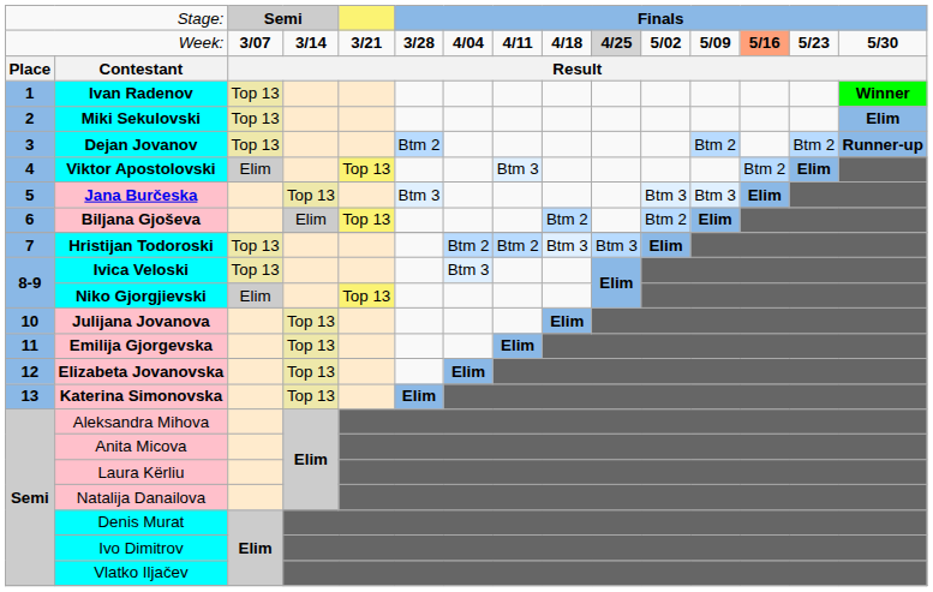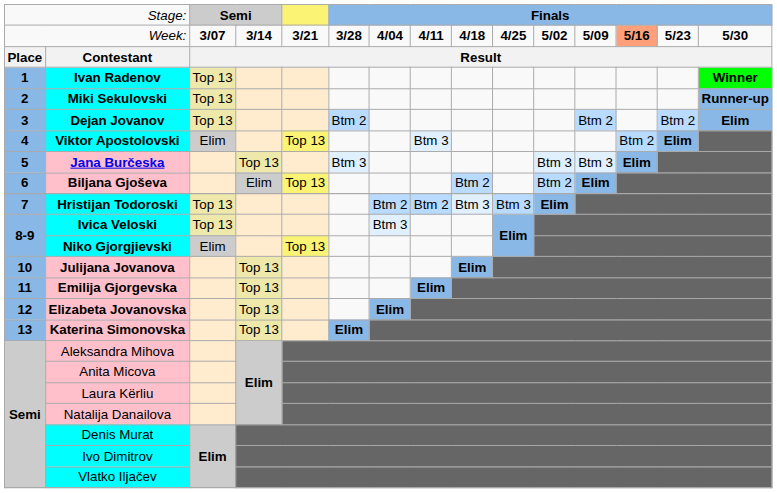 <table class="wikitable" style="margin:1em auto; text-align:center; font-size:85%">
 <tr>
 <td align="right" colspan=2><em>Stage:</em></td>
 <td bgcolor="CCCCCC" colspan=2><strong>Semi</strong></td>
 <td bgcolor="#FBF373" align="center"></td>
 <td bgcolor="8AB8E6" colspan=10><strong>Finals</strong></td>
 </tr>
 <tr>
 <td align="right" colspan=2><em>Week:</em></td>
 <td><strong>3/07</strong></td>
 <td><strong>3/14</strong></td>
 <td><strong>3/21</strong></td>
 <td><strong>3/28</strong></td>
 <td><strong>4/04</strong></td>
 <td><strong>4/11</strong></td>
 <td><strong>4/18</strong></td>
-<td style="background: lightgrey;"><strong>4/25</strong></td>
+<td><strong>4/25</strong></td>
 <td><strong>5/02</strong></td>
 <td><strong>5/09</strong></td>
 <td style="background: lightsalmon;"><strong>5/16</strong></td>
 <td><strong>5/23</strong></td>
 <td><strong>5/30</strong></td>
 </tr>
 <tr>
 <th>Place</th>
 <th>Contestant</th>
 <th align="center" colspan=13>Result</th>
 </tr>
 <tr>
 <td bgcolor="8AB8E6"><strong>1</strong></td>
 <td bgcolor="cyan"><strong>Ivan Radenov</strong></td>
 <td style="background:palegoldenrod; text-align:center;">Top 13</td>
 <td bgcolor="#FFEBCD"></td>
 <td bgcolor="#FFEBCD"></td>
 <td></td>
 <td></td>
 <td></td>
 <td></td>
 <td></td>
 <td></td>
 <td></td>
 <td></td>
 <td></td>
 <td bgcolor="lime"><strong>Winner</strong></td>
 </tr>
 <tr>
 <td bgcolor="8AB8E6"><strong>2</strong></td>
 <td bgcolor="cyan"><strong>Miki Sekulovski</strong></td>
 <td style="background:palegoldenrod; text-align:center;">Top 13</td>
 <td bgcolor="#FFEBCD"></td>
 <td bgcolor="#FFEBCD"></td>
 <td></td>
 <td></td>
 <td></td>
 <td></td>
 <td></td>
 <td></td>
 <td></td>
 <td></td>
 <td></td>
-<td bgcolor="8AB8E6"><strong>Elim</strong></td>
+<td bgcolor="8AB8E6"><strong>Runner-up</strong></td>
 </tr>
 <tr>
 <td bgcolor="8AB8E6"><strong>3</strong></td>
 <td bgcolor="cyan"><strong>Dejan Jovanov</strong></td>
 <td style="background:palegoldenrod; text-align:center;">Top 13</td>
 <td bgcolor="#FFEBCD"></td>
 <td bgcolor="#FFEBCD"></td>
 <td bgcolor="B8DBFF">Btm 2</td>
 <td></td>
 <td></td>
 <td></td>
 <td></td>
 <td></td>
 <td bgcolor="B8DBFF">Btm 2</td>
 <td></td>
 <td bgcolor="B8DBFF">Btm 2</td>
-<td bgcolor="8AB8E6"><strong>Runner-up</strong></td>
+<td bgcolor="8AB8E6"><strong>Elim</strong></td>
 </tr>
 <tr>
 <td bgcolor="8AB8E6"><strong>4</strong></td>
 <td bgcolor="cyan"><strong>Viktor Apostolovski</strong></td>
 <td style="background:#ccc; text-align:center;">Elim</td>
 <td bgcolor="#FFEBCD"></td>
 <td style="background:#fbf373; text-align:center;">Top 13</td>
 <td></td>
 <td></td>
 <td bgcolor="E0F0FF">Btm 3</td>
 <td></td>
 <td></td>
 <td></td>
 <td></td>
 <td bgcolor="B8DBFF">Btm 2</td>
 <td bgcolor="8AB8E6"><strong>Elim</strong></td>
 <td bgcolor="#666666" colspan=2></td>
 </tr>
 <tr>
 <td bgcolor="8AB8E6"><strong>5</strong></td>
 <td bgcolor="pink"><strong><a href='#'>Jana Burčeska</a></strong></td>
 <td bgcolor="#FFEBCD"></td>
 <td style="background:palegoldenrod; text-align:center;">Top 13</td>
 <td bgcolor="#FFEBCD"></td>
 <td bgcolor="E0F0FF">Btm 3</td>
 <td></td>
 <td></td>
 <td></td>
 <td></td>
 <td bgcolor="E0F0FF">Btm 3</td>
 <td bgcolor="E0F0FF">Btm 3</td>
 <td bgcolor="8AB8E6"><strong>Elim</strong></td>
 <td bgcolor="#666666" colspan=3></td>
 </tr>
 <tr>
 <td bgcolor="8AB8E6"><strong>6</strong></td>
 <td bgcolor="pink"><strong>Biljana Gjoševa</strong></td>
 <td bgcolor="#FFEBCD"></td>
 <td style="background:#ccc; text-align:center;">Elim</td>
 <td style="background:#fbf373; text-align:center;">Top 13</td>
 <td></td>
 <td></td>
 <td></td>
 <td bgcolor="B8DBFF">Btm 2</td>
 <td></td>
 <td bgcolor="B8DBFF">Btm 2</td>
 <td bgcolor="8AB8E6"><strong>Elim</strong></td>
 <td bgcolor="#666666" colspan=4></td>
 </tr>
 <tr>
 </tr>
 <tr>
 <td bgcolor="8AB8E6"><strong>7</strong></td>
 <td bgcolor="cyan"><strong>Hristijan Todoroski</strong></td>
 <td style="background:palegoldenrod; text-align:center;">Top 13</td>
 <td bgcolor="#FFEBCD"></td>
 <td bgcolor="#FFEBCD"></td>
 <td></td>
 <td bgcolor="B8DBFF">Btm 2</td>
 <td bgcolor="B8DBFF">Btm 2</td>
 <td bgcolor="E0F0FF">Btm 3</td>
 <td bgcolor="B8DBFF">Btm 3</td>
 <td bgcolor="8AB8E6"><strong>Elim</strong></td>
 <td bgcolor="#666666" colspan=5></td>
 </tr>
 <tr>
 <td bgcolor="8AB8E6" rowspan="2"><strong>8-9</strong></td>
 <td bgcolor="cyan"><strong>Ivica Veloski</strong></td>
 <td style="background:palegoldenrod; text-align:center;">Top 13</td>
 <td bgcolor="#FFEBCD"></td>
 <td bgcolor="#FFEBCD"></td>
 <td></td>
 <td bgcolor="E0F0FF">Btm 3</td>
 <td></td>
 <td></td>
 <td bgcolor="8AB8E6" rowspan="2"><strong>Elim</strong></td>
 <td bgcolor="#666666" colspan=6></td>
 </tr>
 <tr>
 <td bgcolor="cyan"><strong>Niko Gjorgjievski</strong></td>
 <td style="background:#ccc; text-align:center;">Elim</td>
 <td bgcolor="#FFEBCD"></td>
 <td style="background:#fbf373; text-align:center;">Top 13</td>
 <td></td>
 <td></td>
 <td></td>
 <td></td>
 <td bgcolor="#666666" colspan=6></td>
 </tr>
 <tr>
 <td bgcolor="8AB8E6"><strong>10</strong></td>
 <td bgcolor="pink"><strong>Julijana Jovanova</strong></td>
 <td bgcolor="#FFEBCD"></td>
 <td style="background:palegoldenrod; text-align:center;">Top 13</td>
 <td bgcolor="#FFEBCD"></td>
 <td></td>
 <td></td>
 <td></td>
 <td bgcolor="8AB8E6"><strong>Elim</strong></td>
 <td bgcolor="#666666" colspan=7></td>
 </tr>
 <tr>
 <td bgcolor="8AB8E6"><strong>11</strong></td>
 <td bgcolor="pink"><strong>Emilija Gjorgevska</strong></td>
 <td bgcolor="#FFEBCD"></td>
 <td style="background:palegoldenrod; text-align:center;">Top 13</td>
 <td bgcolor="#FFEBCD"></td>
 <td></td>
 <td></td>
 <td bgcolor="8AB8E6"><strong>Elim</strong></td>
 <td bgcolor="#666666" colspan=8></td>
 </tr>
 <tr>
 <td bgcolor="8AB8E6"><strong>12</strong></td>
 <td bgcolor="pink"><strong>Elizabeta Jovanovska</strong></td>
 <td bgcolor="#FFEBCD"></td>
 <td style="background:palegoldenrod; text-align:center;">Top 13</td>
 <td bgcolor="#FFEBCD"></td>
 <td></td>
 <td bgcolor="8AB8E6"><strong>Elim</strong></td>
 <td bgcolor="#666666" colspan=9></td>
 </tr>
 <tr>
 <td bgcolor="8AB8E6"><strong>13</strong></td>
 <td bgcolor="pink"><strong>Katerina Simonovska</strong></td>
 <td bgcolor="#FFEBCD"></td>
 <td style="background:palegoldenrod; text-align:center;">Top 13</td>
 <td bgcolor="#FFEBCD"></td>
 <td bgcolor="8AB8E6"><strong>Elim</strong></td>
 <td bgcolor="#666666" colspan=10></td>
 </tr>
 <tr>
 <td rowspan=7 bgcolor="CCCCCC"><strong>Semi</strong></td>
 <td bgcolor="pink">Aleksandra Mihova</td>
 <td bgcolor="#FFEBCD"></td>
 <td rowspan=4 bgcolor="CCCCCC"><strong>Elim</strong></td>
 <td bgcolor="666666" colspan=12></td>
 </tr>
 <tr>
 <td bgcolor="pink">Anita Micova</td>
 <td bgcolor="#FFEBCD"></td>
 <td bgcolor="666666" colspan=12></td>
 </tr>
 <tr>
 <td bgcolor="pink">Laura Kërliu</td>
 <td bgcolor="#FFEBCD"></td>
 <td bgcolor="666666" colspan=12></td>
 </tr>
 <tr>
 <td bgcolor="pink">Natalija Danailova</td>
 <td bgcolor="#FFEBCD"></td>
 <td bgcolor="666666" colspan=12></td>
 </tr>
 <tr>
 <td bgcolor="cyan">Denis Murat</td>
 <td rowspan=3 bgcolor="CCCCCC"><strong>Elim</strong></td>
 <td bgcolor="666666" colspan=13></td>
 </tr>
 <tr>
 <td bgcolor="cyan">Ivo Dimitrov</td>
 <td bgcolor="666666" colspan=13></td>
 </tr>
 <tr>
 <td bgcolor="cyan">Vlatko Iljačev</td>
 <td bgcolor="666666" colspan=13></td>
 </tr>
 <tr>
 </tr>
 </table>
